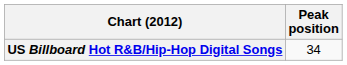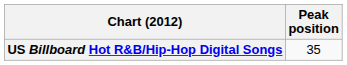 <table class="wikitable plainrowheaders" style="text-align:center;">
 <tr>
 <th>Chart (2012)</th>
 <th>Peak<br>position</th>
 </tr>
 <tr>
 <th scope="row">US <em>Billboard</em> <a href='#'>Hot R&B/Hip-Hop Digital Songs</a></th>
-<td align="center">34</td>
+<td align="center">35</td>
 </tr>
 </table>
